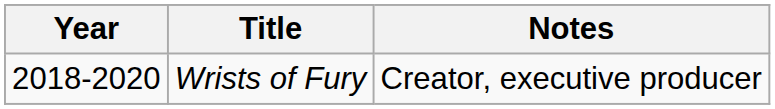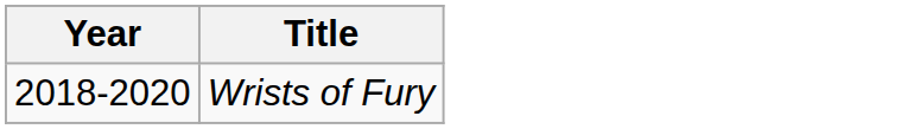 <table class="wikitable">
 <tr>
 <th>Year</th>
 <th>Title</th>
-<th>Notes</th>
 </tr>
 <tr>
 <td>2018-2020</td>
 <td><em>Wrists of Fury</em></td>
-<td>Creator, executive producer</td>
 </tr>
 </table>
